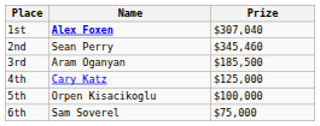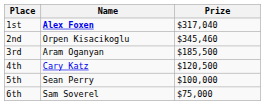 <table class="wikitable">
 <tr>
 <th width="50">Place</th>
 <th width="200">Name</th>
 <th width="125">Prize</th>
 </tr>
 <tr>
 <td>1st</td>
 <td><strong> <a href='#'>Alex Foxen</a></strong></td>
-<td>$307,040</td>
+<td>$317,040</td>
 </tr>
 <tr>
 <td>2nd</td>
-<td> Sean Perry</td>
+<td> Orpen Kisacikoglu</td>
 <td>$345,460</td>
 </tr>
 <tr>
 <td>3rd</td>
 <td> Aram Oganyan</td>
 <td>$185,500</td>
 </tr>
 <tr>
 <td>4th</td>
 <td> <a href='#'>Cary Katz</a></td>
-<td>$125,000</td>
+<td>$120,500</td>
 </tr>
 <tr>
 <td>5th</td>
-<td> Orpen Kisacikoglu</td>
+<td> Sean Perry</td>
 <td>$100,000</td>
 </tr>
 <tr>
 <td>6th</td>
 <td> Sam Soverel</td>
 <td>$75,000</td>
 </tr>
 </table>
